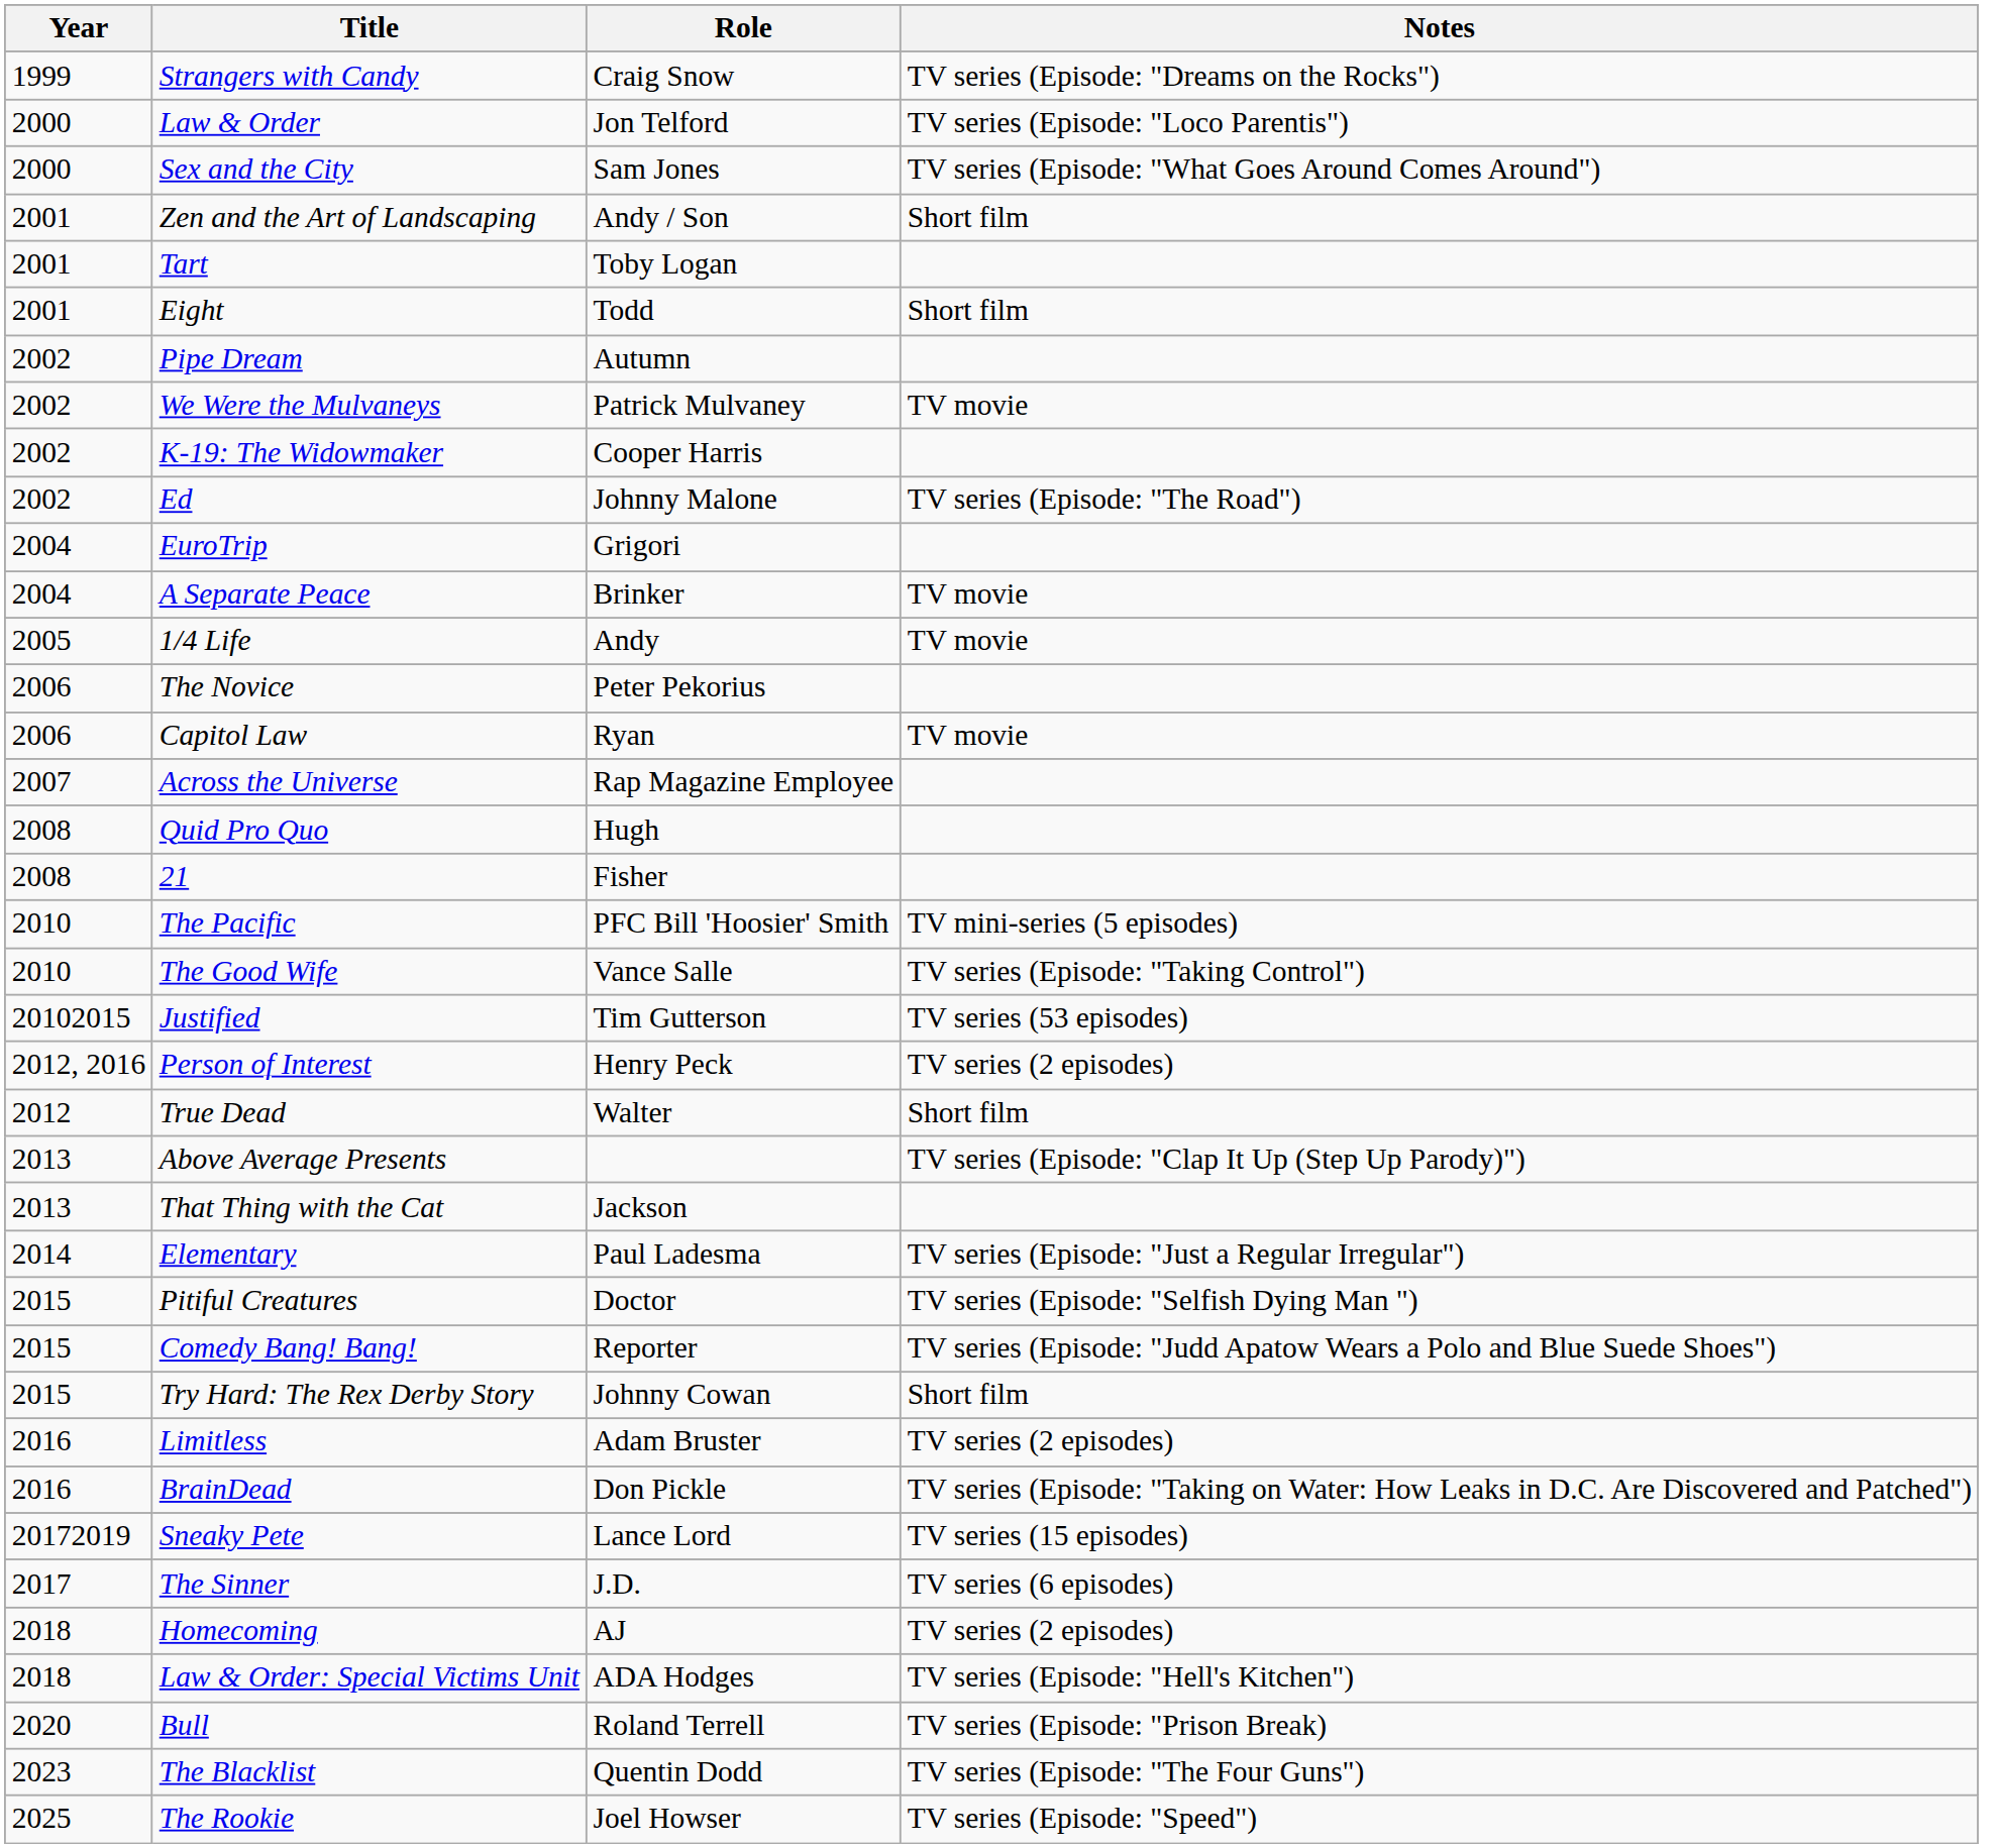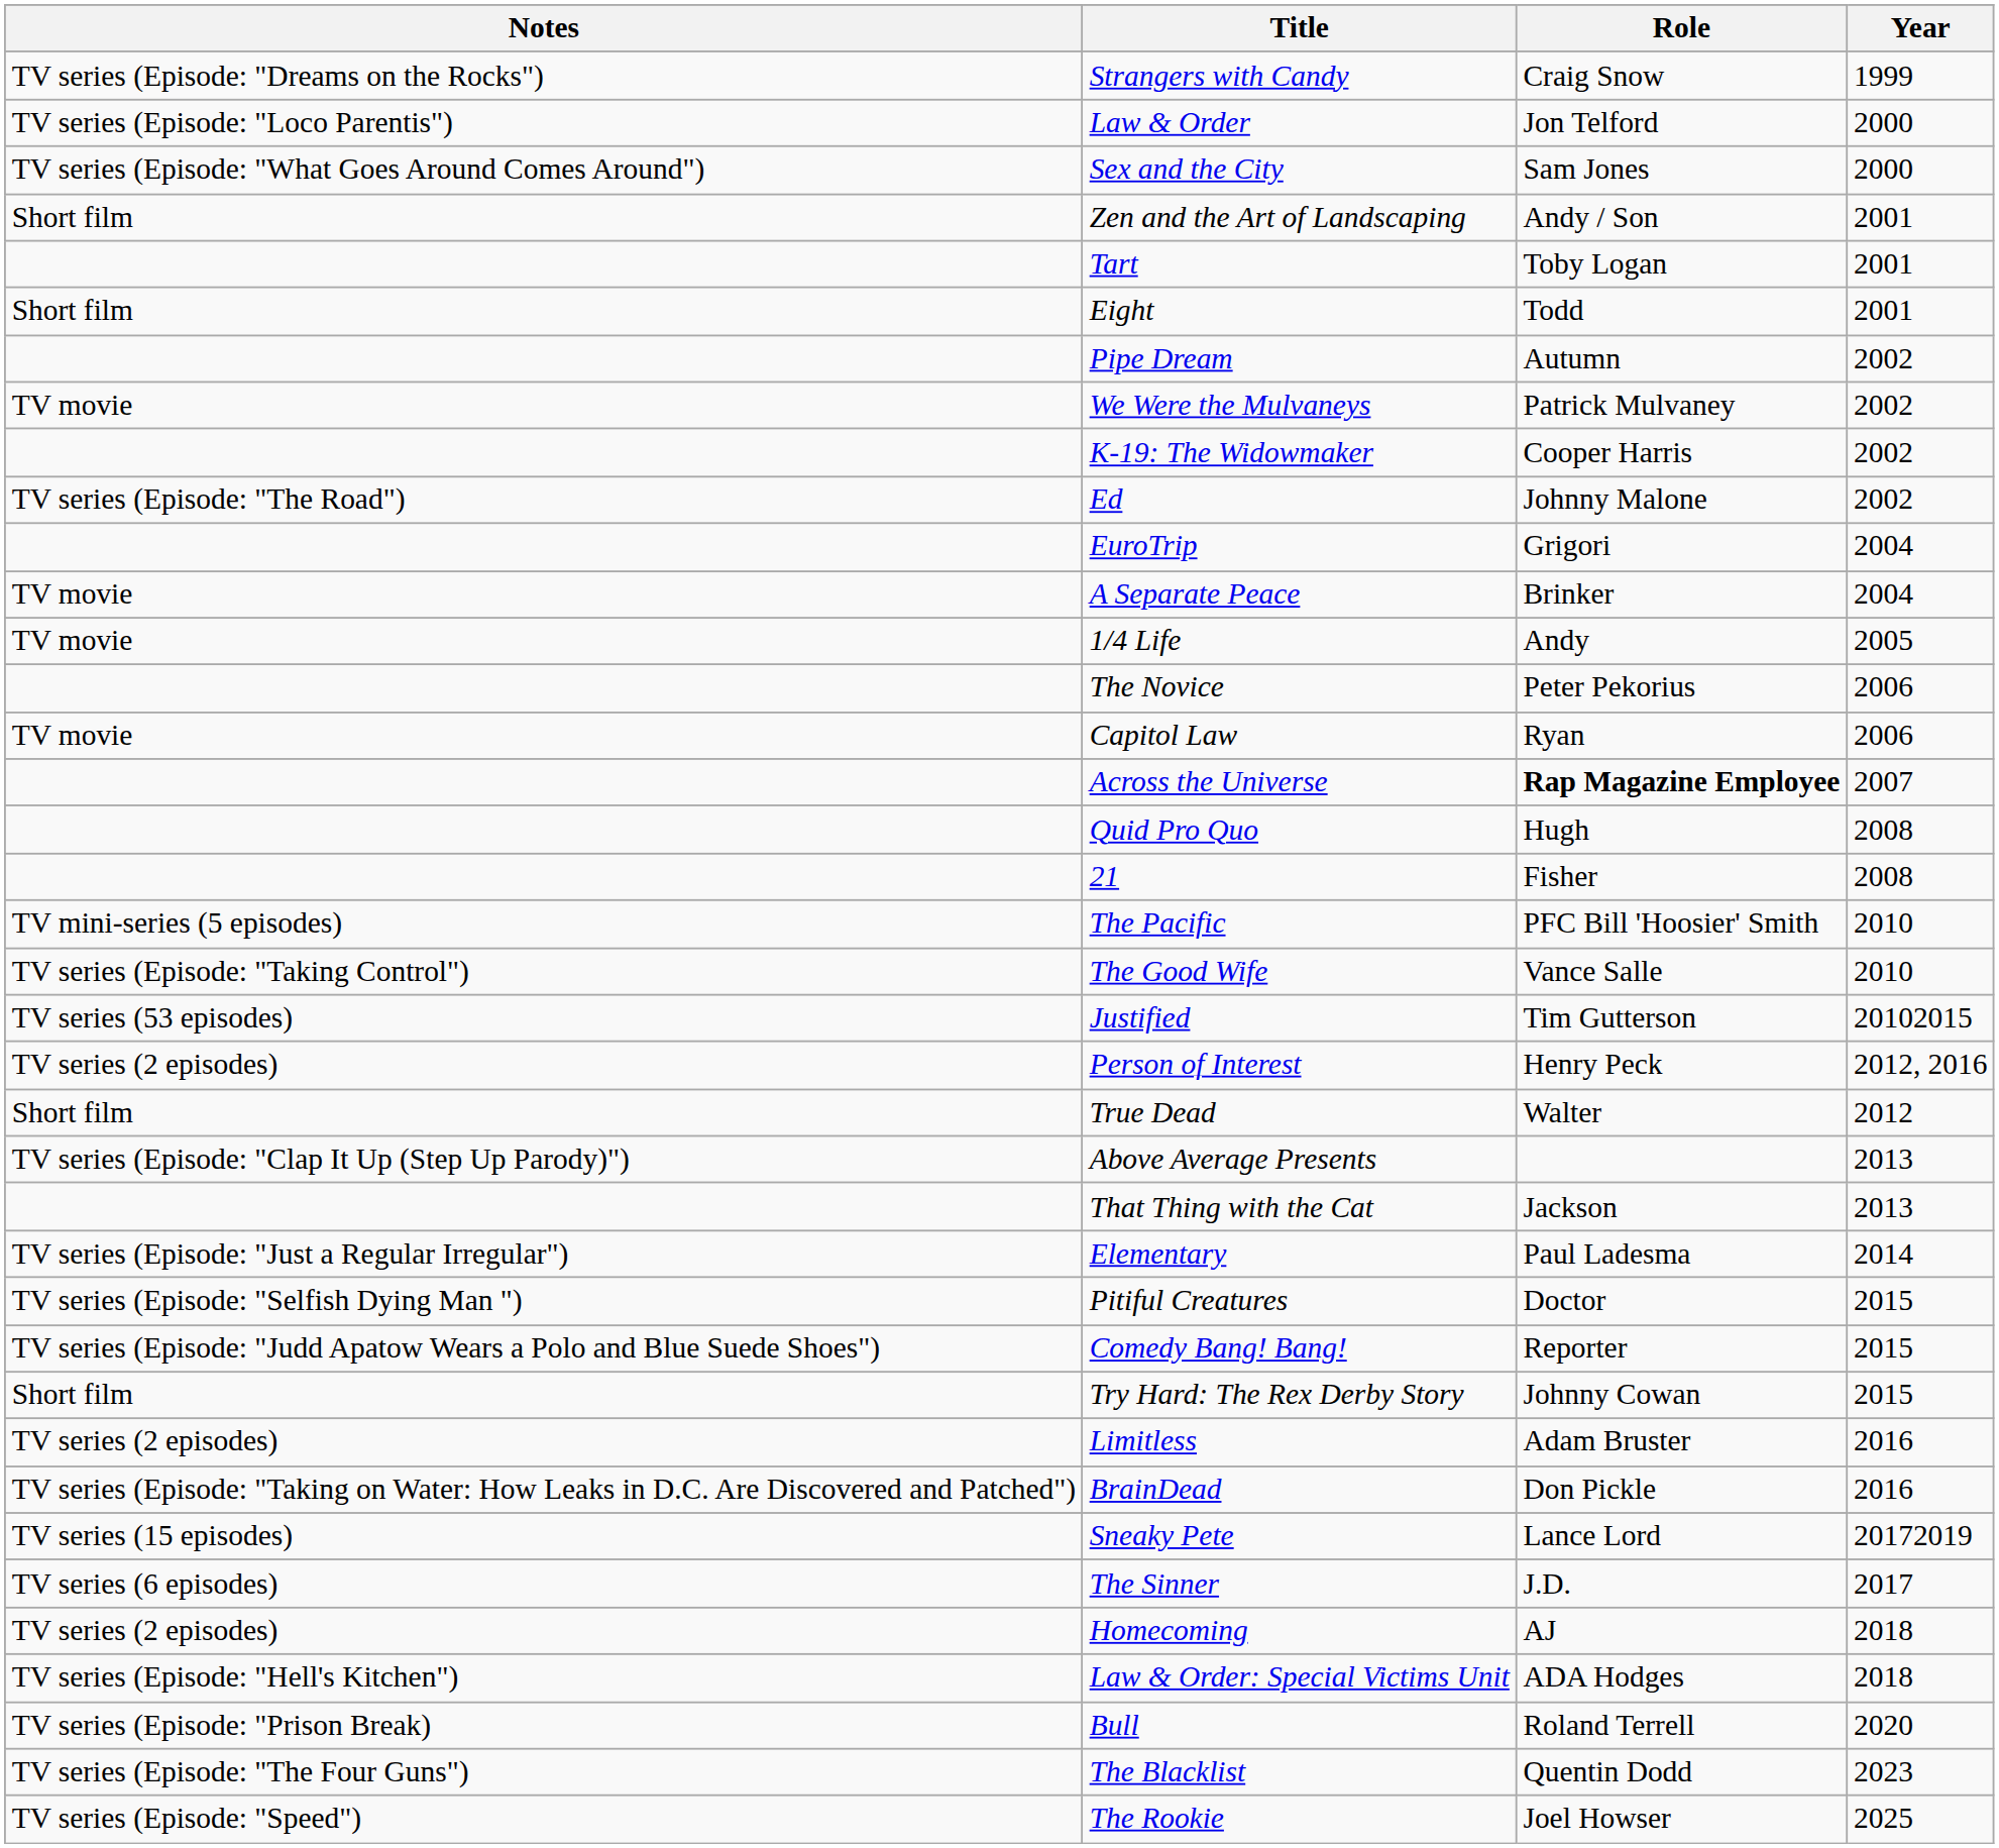 <table class="wikitable sortable">
 <tr>
-<th>Year</th>
+<th class=unsortable>Notes</th>
 <th>Title</th>
 <th>Role</th>
-<th class=unsortable>Notes</th>
+<th>Year</th>
 </tr>
 <tr>
-<td>1999</td>
+<td>TV series (Episode: "Dreams on the Rocks")</td>
 <td><em><a href='#'>Strangers with Candy</a></em></td>
 <td>Craig Snow</td>
-<td>TV series (Episode: "Dreams on the Rocks")</td>
+<td>1999</td>
 </tr>
 <tr>
-<td>2000</td>
+<td>TV series (Episode: "Loco Parentis")</td>
 <td><em><a href='#'>Law & Order</a></em></td>
 <td>Jon Telford</td>
-<td>TV series (Episode: "Loco Parentis")</td>
+<td>2000</td>
 </tr>
 <tr>
-<td>2000</td>
+<td>TV series (Episode: "What Goes Around Comes Around")</td>
 <td><em><a href='#'>Sex and the City</a></em></td>
 <td>Sam Jones</td>
-<td>TV series (Episode: "What Goes Around Comes Around")</td>
+<td>2000</td>
 </tr>
 <tr>
-<td>2001</td>
+<td>Short film</td>
 <td><em>Zen and the Art of Landscaping</em></td>
 <td>Andy / Son</td>
-<td>Short film</td>
+<td>2001</td>
 </tr>
 <tr>
-<td>2001</td>
+<td></td>
 <td><em><a href='#'>Tart</a></em></td>
 <td>Toby Logan</td>
-<td></td>
+<td>2001</td>
 </tr>
 <tr>
-<td>2001</td>
+<td>Short film</td>
 <td><em>Eight</em></td>
 <td>Todd</td>
-<td>Short film</td>
+<td>2001</td>
 </tr>
 <tr>
-<td>2002</td>
+<td></td>
 <td><em><a href='#'>Pipe Dream</a></em></td>
 <td>Autumn</td>
-<td></td>
+<td>2002</td>
 </tr>
 <tr>
-<td>2002</td>
+<td>TV movie</td>
 <td><em><a href='#'>We Were the Mulvaneys</a></em></td>
 <td>Patrick Mulvaney</td>
-<td>TV movie</td>
+<td>2002</td>
 </tr>
 <tr>
-<td>2002</td>
+<td></td>
 <td><em><a href='#'>K-19: The Widowmaker</a></em></td>
 <td>Cooper Harris</td>
-<td></td>
+<td>2002</td>
 </tr>
 <tr>
-<td>2002</td>
+<td>TV series (Episode: "The Road")</td>
 <td><em><a href='#'>Ed</a></em></td>
 <td>Johnny Malone</td>
-<td>TV series (Episode: "The Road")</td>
+<td>2002</td>
 </tr>
 <tr>
-<td>2004</td>
+<td></td>
 <td><em><a href='#'>EuroTrip</a></em></td>
 <td>Grigori</td>
-<td></td>
+<td>2004</td>
 </tr>
 <tr>
-<td>2004</td>
+<td>TV movie</td>
 <td><em><a href='#'>A Separate Peace</a></em></td>
 <td>Brinker</td>
-<td>TV movie</td>
+<td>2004</td>
 </tr>
 <tr>
-<td>2005</td>
+<td>TV movie</td>
 <td><em>1/4 Life</em></td>
 <td>Andy</td>
-<td>TV movie</td>
+<td>2005</td>
 </tr>
 <tr>
-<td>2006</td>
+<td></td>
 <td><em>The Novice</em></td>
 <td>Peter Pekorius</td>
-<td></td>
+<td>2006</td>
 </tr>
 <tr>
-<td>2006</td>
+<td>TV movie</td>
 <td><em>Capitol Law</em></td>
 <td>Ryan</td>
-<td>TV movie</td>
+<td>2006</td>
 </tr>
 <tr>
+<td></td>
+<td><em><a href='#'>Across the Universe</a></em></td>
+<td><strong>Rap Magazine Employee</strong></td>
 <td>2007</td>
-<td><em><a href='#'>Across the Universe</a></em></td>
-<td>Rap Magazine Employee</td>
-<td></td>
 </tr>
 <tr>
-<td>2008</td>
+<td></td>
 <td><em><a href='#'>Quid Pro Quo</a></em></td>
 <td>Hugh</td>
-<td></td>
+<td>2008</td>
 </tr>
 <tr>
-<td>2008</td>
+<td></td>
 <td><em><a href='#'>21</a></em></td>
 <td>Fisher</td>
-<td></td>
+<td>2008</td>
 </tr>
 <tr>
-<td>2010</td>
+<td>TV mini-series (5 episodes)</td>
 <td><em><a href='#'>The Pacific</a></em></td>
 <td>PFC Bill 'Hoosier' Smith</td>
-<td>TV mini-series (5 episodes)</td>
+<td>2010</td>
 </tr>
 <tr>
-<td>2010</td>
+<td>TV series (Episode: "Taking Control")</td>
 <td><em><a href='#'>The Good Wife</a></em></td>
 <td>Vance Salle</td>
-<td>TV series (Episode: "Taking Control")</td>
+<td>2010</td>
 </tr>
 <tr>
-<td>20102015</td>
+<td>TV series (53 episodes)</td>
 <td><em><a href='#'>Justified</a></em></td>
 <td>Tim Gutterson</td>
-<td>TV series (53 episodes)</td>
+<td>20102015</td>
 </tr>
 <tr>
-<td>2012, 2016</td>
+<td>TV series (2 episodes)</td>
 <td><em><a href='#'>Person of Interest</a></em></td>
 <td>Henry Peck</td>
-<td>TV series (2 episodes)</td>
+<td>2012, 2016</td>
 </tr>
 <tr>
-<td>2012</td>
+<td>Short film</td>
 <td><em>True Dead</em></td>
 <td>Walter</td>
-<td>Short film</td>
+<td>2012</td>
 </tr>
 <tr>
-<td>2013</td>
+<td>TV series (Episode: "Clap It Up (Step Up Parody)")</td>
 <td><em>Above Average Presents</em></td>
 <td></td>
-<td>TV series (Episode: "Clap It Up (Step Up Parody)")</td>
+<td>2013</td>
 </tr>
 <tr>
-<td>2013</td>
+<td></td>
 <td><em>That Thing with the Cat</em></td>
 <td>Jackson</td>
-<td></td>
+<td>2013</td>
 </tr>
 <tr>
-<td>2014</td>
+<td>TV series (Episode: "Just a Regular Irregular")</td>
 <td><em><a href='#'>Elementary</a></em></td>
 <td>Paul Ladesma</td>
-<td>TV series (Episode: "Just a Regular Irregular")</td>
+<td>2014</td>
 </tr>
 <tr>
-<td>2015</td>
+<td>TV series (Episode: "Selfish Dying Man ")</td>
 <td><em>Pitiful Creatures</em></td>
 <td>Doctor</td>
-<td>TV series (Episode: "Selfish Dying Man ")</td>
+<td>2015</td>
 </tr>
 <tr>
-<td>2015</td>
+<td>TV series (Episode: "Judd Apatow Wears a Polo and Blue Suede Shoes")</td>
 <td><em><a href='#'>Comedy Bang! Bang!</a></em></td>
 <td>Reporter</td>
-<td>TV series (Episode: "Judd Apatow Wears a Polo and Blue Suede Shoes")</td>
+<td>2015</td>
 </tr>
 <tr>
-<td>2015</td>
+<td>Short film</td>
 <td><em>Try Hard: The Rex Derby Story</em></td>
 <td>Johnny Cowan</td>
-<td>Short film</td>
+<td>2015</td>
 </tr>
 <tr>
-<td>2016</td>
+<td>TV series (2 episodes)</td>
 <td><em><a href='#'>Limitless</a></em></td>
 <td>Adam Bruster</td>
-<td>TV series (2 episodes)</td>
+<td>2016</td>
 </tr>
 <tr>
-<td>2016</td>
+<td>TV series (Episode: "Taking on Water: How Leaks in D.C. Are Discovered and Patched")</td>
 <td><em><a href='#'>BrainDead</a></em></td>
 <td>Don Pickle</td>
-<td>TV series (Episode: "Taking on Water: How Leaks in D.C. Are Discovered and Patched")</td>
+<td>2016</td>
 </tr>
 <tr>
-<td>20172019</td>
+<td>TV series (15 episodes)</td>
 <td><em><a href='#'>Sneaky Pete</a></em></td>
 <td>Lance Lord</td>
-<td>TV series (15 episodes)</td>
+<td>20172019</td>
 </tr>
 <tr>
-<td>2017</td>
+<td>TV series (6 episodes)</td>
 <td><em><a href='#'>The Sinner</a></em></td>
 <td>J.D.</td>
-<td>TV series (6 episodes)</td>
+<td>2017</td>
 </tr>
 <tr>
-<td>2018</td>
+<td>TV series (2 episodes)</td>
 <td><em><a href='#'>Homecoming</a></em></td>
 <td>AJ</td>
-<td>TV series (2 episodes)</td>
+<td>2018</td>
 </tr>
 <tr>
-<td>2018</td>
+<td>TV series (Episode: "Hell's Kitchen")</td>
 <td><em><a href='#'>Law & Order: Special Victims Unit</a></em></td>
 <td>ADA Hodges</td>
-<td>TV series (Episode: "Hell's Kitchen")</td>
+<td>2018</td>
 </tr>
 <tr>
-<td>2020</td>
+<td>TV series (Episode: "Prison Break)</td>
 <td><a href='#'><em>Bull</em></a></td>
 <td>Roland Terrell</td>
-<td>TV series (Episode: "Prison Break)</td>
+<td>2020</td>
 </tr>
 <tr>
-<td>2023</td>
+<td>TV series (Episode: "The Four Guns")</td>
 <td><a href='#'><em>The Blacklist</em></a></td>
 <td>Quentin Dodd</td>
-<td>TV series (Episode: "The Four Guns")</td>
+<td>2023</td>
 </tr>
 <tr>
-<td>2025</td>
+<td>TV series (Episode: "Speed")</td>
 <td><em><a href='#'>The Rookie</a></em></td>
 <td>Joel Howser</td>
-<td>TV series (Episode: "Speed")</td>
+<td>2025</td>
 </tr>
 </table>
